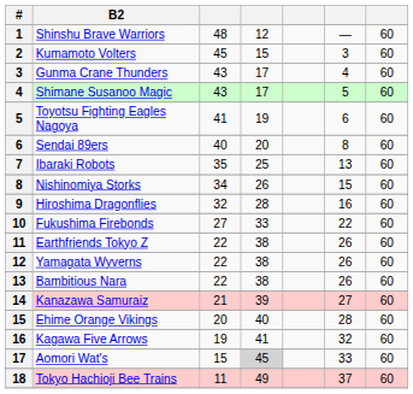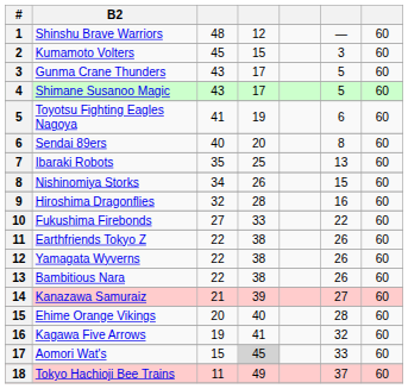 <table class="wikitable" width="500" style="font-size:95%; text-align:center">
 <tr>
 <th width="5%">#</th>
 <th width="30%">B2</th>
 <th width="7.5%"></th>
 <th width="7.5%"></th>
 <th width="7.5%"></th>
 <th width="7.5%"></th>
 <th width="7.5%"></th>
 </tr>
 <tr>
 </tr>
 <tr>
 <th>1</th>
 <td style="text-align:left;"><a href='#'>Shinshu Brave Warriors</a></td>
 <td>48</td>
 <td>12</td>
 <td></td>
 <td>—</td>
 <td>60</td>
 </tr>
 <tr>
 </tr>
 <tr>
 <th>2</th>
 <td style="text-align:left;"><a href='#'>Kumamoto Volters</a></td>
 <td>45</td>
 <td>15</td>
 <td></td>
 <td>3</td>
 <td>60</td>
 </tr>
 <tr>
 </tr>
 <tr>
 <th>3</th>
 <td style="text-align:left;"><a href='#'>Gunma Crane Thunders</a></td>
 <td>43</td>
 <td>17</td>
 <td></td>
-<td>4</td>
+<td>5</td>
 <td>60</td>
 </tr>
 <tr>
 </tr>
 <tr bgcolor=#ccffcc>
 <th>4</th>
 <td style="text-align:left;"><a href='#'>Shimane Susanoo Magic</a></td>
 <td>43</td>
 <td>17</td>
 <td></td>
 <td>5</td>
 <td>60</td>
 </tr>
 <tr>
 </tr>
 <tr>
 <th>5</th>
 <td style="text-align:left;"><a href='#'>Toyotsu Fighting Eagles Nagoya</a></td>
 <td>41</td>
 <td>19</td>
 <td></td>
 <td>6</td>
 <td>60</td>
 </tr>
 <tr>
 </tr>
 <tr>
 <th>6</th>
 <td style="text-align:left;"><a href='#'>Sendai 89ers</a></td>
 <td>40</td>
 <td>20</td>
 <td></td>
 <td>8</td>
 <td>60</td>
 </tr>
 <tr>
 </tr>
 <tr>
 <th>7</th>
 <td style="text-align:left;"><a href='#'>Ibaraki Robots</a></td>
 <td>35</td>
 <td>25</td>
 <td></td>
 <td>13</td>
 <td>60</td>
 </tr>
 <tr>
 </tr>
 <tr>
 <th>8</th>
 <td style="text-align:left;"><a href='#'>Nishinomiya Storks</a></td>
 <td>34</td>
 <td>26</td>
 <td></td>
 <td>15</td>
 <td>60</td>
 </tr>
 <tr>
 </tr>
 <tr>
 <th>9</th>
 <td style="text-align:left;"><a href='#'>Hiroshima Dragonflies</a></td>
 <td>32</td>
 <td>28</td>
 <td></td>
 <td>16</td>
 <td>60</td>
 </tr>
 <tr>
 </tr>
 <tr>
 <th>10</th>
 <td style="text-align:left;"><a href='#'>Fukushima Firebonds</a></td>
 <td>27</td>
 <td>33</td>
 <td></td>
 <td>22</td>
 <td>60</td>
 </tr>
 <tr>
 </tr>
 <tr>
 <th>11</th>
 <td style="text-align:left;"><a href='#'>Earthfriends Tokyo Z</a></td>
 <td>22</td>
 <td>38</td>
 <td></td>
 <td>26</td>
 <td>60</td>
 </tr>
 <tr>
 </tr>
 <tr>
 <th>12</th>
 <td style="text-align:left;"><a href='#'>Yamagata Wyverns</a></td>
 <td>22</td>
 <td>38</td>
 <td></td>
 <td>26</td>
 <td>60</td>
 </tr>
 <tr>
 </tr>
 <tr>
 <th>13</th>
 <td style="text-align:left;"><a href='#'>Bambitious Nara</a></td>
 <td>22</td>
 <td>38</td>
 <td></td>
 <td>26</td>
 <td>60</td>
 </tr>
 <tr>
 </tr>
 <tr bgcolor=#FFCCCC>
 <th>14</th>
 <td style="text-align:left;"><a href='#'>Kanazawa Samuraiz</a></td>
 <td>21</td>
 <td>39</td>
 <td></td>
 <td>27</td>
 <td>60</td>
 </tr>
 <tr>
 </tr>
 <tr>
 <th>15</th>
 <td style="text-align:left;"><a href='#'>Ehime Orange Vikings</a></td>
 <td>20</td>
 <td>40</td>
 <td></td>
 <td>28</td>
 <td>60</td>
 </tr>
 <tr>
 </tr>
 <tr>
 <th>16</th>
 <td style="text-align:left;"><a href='#'>Kagawa Five Arrows</a></td>
 <td>19</td>
 <td>41</td>
 <td></td>
 <td>32</td>
 <td>60</td>
 </tr>
 <tr>
 </tr>
 <tr>
 <th>17</th>
 <td style="text-align:left;"><a href='#'>Aomori Wat's</a></td>
 <td>15</td>
 <td style="background: lightgrey;">45</td>
 <td></td>
 <td>33</td>
 <td>60</td>
 </tr>
 <tr>
 </tr>
 <tr bgcolor=#FFCCCC>
 <th>18</th>
 <td style="text-align:left;"><a href='#'>Tokyo Hachioji Bee Trains</a></td>
 <td>11</td>
 <td>49</td>
 <td></td>
 <td>37</td>
 <td>60</td>
 </tr>
 <tr>
 </tr>
 </table>
